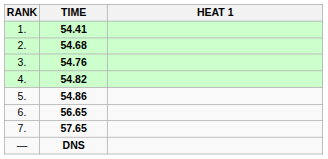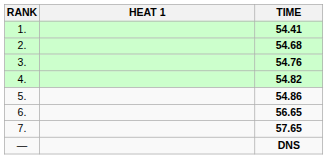 <table class="wikitable" style="border-collapse: collapse; font-size: 90%;">
 <tr>
 <th>RANK</th>
+<th style="width: 20em">HEAT 1</th>
 <th style="width: 6em">TIME</th>
-<th style="width: 20em">HEAT 1</th>
 </tr>
 <tr style="background:#ccffcc;">
 <td align="center">1.</td>
+<td></td>
 <td align="center"><strong>54.41</strong></td>
-<td></td>
 </tr>
 <tr style="background:#ccffcc;">
 <td align="center">2.</td>
+<td></td>
 <td align="center"><strong>54.68</strong></td>
-<td></td>
 </tr>
 <tr style="background:#ccffcc;">
 <td align="center">3.</td>
+<td></td>
 <td align="center"><strong>54.76</strong></td>
-<td></td>
 </tr>
 <tr style="background:#ccffcc;">
 <td align="center">4.</td>
+<td></td>
 <td align="center"><strong>54.82</strong></td>
-<td></td>
 </tr>
 <tr>
 <td align="center">5.</td>
+<td></td>
 <td align="center"><strong>54.86</strong></td>
-<td></td>
 </tr>
 <tr>
 <td align="center">6.</td>
+<td></td>
 <td align="center"><strong>56.65</strong></td>
-<td></td>
 </tr>
 <tr>
 <td align="center">7.</td>
+<td></td>
 <td align="center"><strong>57.65</strong></td>
-<td></td>
 </tr>
 <tr>
 <td align="center">—</td>
+<td></td>
 <td align="center"><strong>DNS</strong></td>
-<td></td>
 </tr>
 </table>
